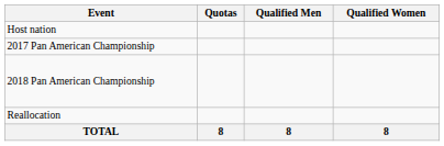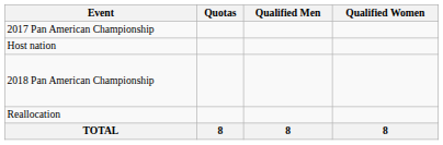 <table class="wikitable" width=660>
 <tr>
 <th>Event</th>
 <th>Quotas</th>
 <th>Qualified Men</th>
 <th>Qualified Women</th>
 </tr>
 <tr>
+<td>2017 Pan American Championship</td>
+<td></td>
+<td><br></td>
+<td><br></td>
+</tr>
+<tr>
 <td>Host nation</td>
 <td></td>
 <td></td>
 <td><s></s></td>
-</tr>
-<tr>
-<td>2017 Pan American Championship</td>
-<td></td>
-<td><br></td>
-<td><br></td>
 </tr>
 <tr>
 <td>2018 Pan American Championship</td>
 <td></td>
 <td><br><br><br><br></td>
 <td><br><br><br><br></td>
 </tr>
 <tr>
 <td>Reallocation</td>
 <td></td>
 <td></td>
 <td></td>
 </tr>
 <tr>
 <th>TOTAL</th>
 <th>8</th>
 <th>8</th>
 <th>8</th>
 </tr>
 </table>
